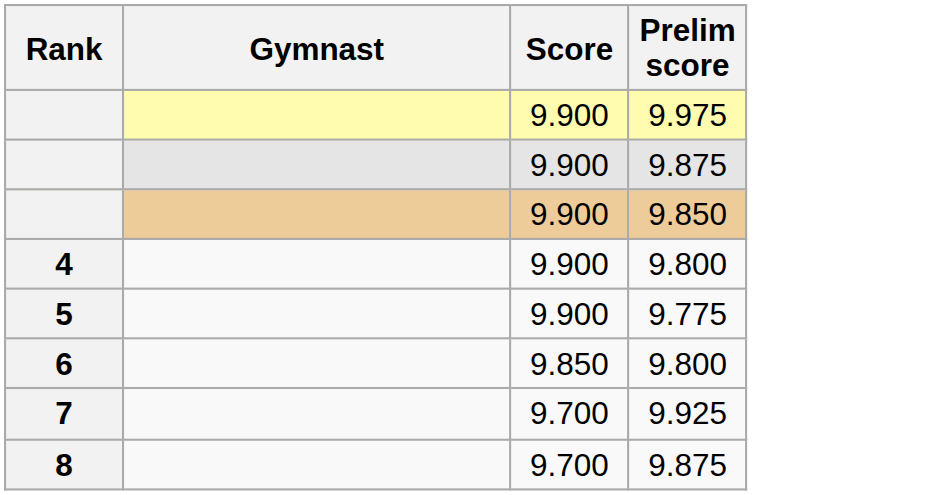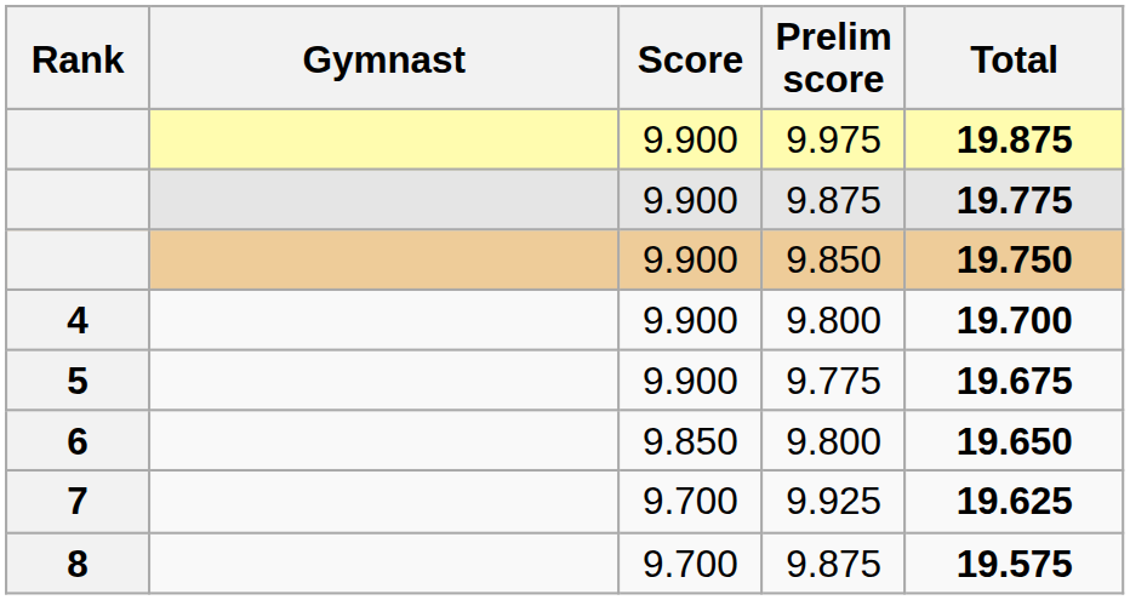 <table class="wikitable sortable" style="text-align:center; font-size:95%">
 <tr>
 <th scope="col" style="width:50px;">Rank</th>
 <th scope="col" style="width:180px;">Gymnast</th>
 <th scope="col" style="width:50px;">Score</th>
 <th scope="col" style="width:50px;">Prelim score</th>
+<th scope="col" style="width:80px;">Total</th>
 </tr>
 <tr style="background:#fffcaf;">
 <th scope=row style="text-align:center"></th>
 <td style="text-align:left;"></td>
 <td>9.900</td>
 <td>9.975</td>
+<td><strong>19.875</strong></td>
 </tr>
 <tr style="background:#e5e5e5;">
 <th scope=row style="text-align:center"></th>
 <td style="text-align:left;"></td>
 <td>9.900</td>
 <td>9.875</td>
+<td><strong>19.775</strong></td>
 </tr>
 <tr style="background:#ec9;">
 <th scope=row style="text-align:center"></th>
 <td style="text-align:left;"></td>
 <td>9.900</td>
 <td>9.850</td>
+<td><strong>19.750</strong></td>
 </tr>
 <tr>
 <th>4</th>
 <td align=left></td>
 <td>9.900</td>
 <td>9.800</td>
+<td><strong>19.700</strong></td>
 </tr>
 <tr>
 <th>5</th>
 <td align=left></td>
 <td>9.900</td>
 <td>9.775</td>
+<td><strong>19.675</strong></td>
 </tr>
 <tr>
 <th>6</th>
 <td align=left></td>
 <td>9.850</td>
 <td>9.800</td>
+<td><strong>19.650</strong></td>
 </tr>
 <tr>
 <th>7</th>
 <td align=left></td>
 <td>9.700</td>
 <td>9.925</td>
+<td><strong>19.625</strong></td>
 </tr>
 <tr>
 <th>8</th>
 <td align=left></td>
 <td>9.700</td>
 <td>9.875</td>
+<td><strong>19.575</strong></td>
 </tr>
 </table>
